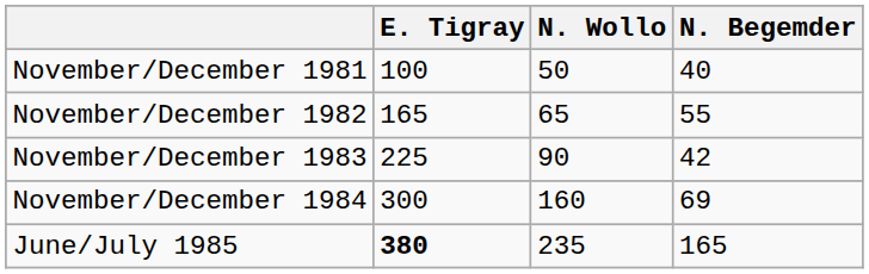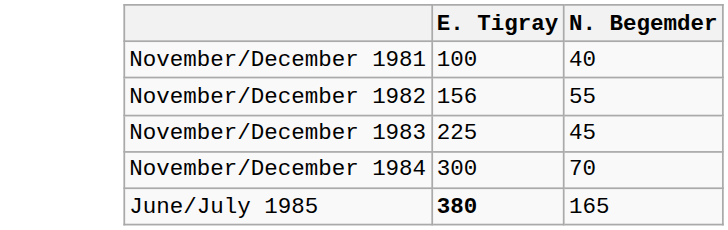 <table class="wikitable" style="float:right;margin:0 0 1em 1em;">
 <tr>
 <th></th>
 <th>E. Tigray</th>
-<th>N. Wollo</th>
 <th>N. Begemder</th>
 </tr>
 <tr>
 <td>November/December 1981</td>
 <td>100</td>
-<td>50</td>
 <td>40</td>
 </tr>
 <tr>
 <td>November/December 1982</td>
-<td>165</td>
-<td>65</td>
+<td>156</td>
 <td>55</td>
 </tr>
 <tr>
 <td>November/December 1983</td>
 <td>225</td>
-<td>90</td>
-<td>42</td>
+<td>45</td>
 </tr>
 <tr>
 <td>November/December 1984</td>
 <td>300</td>
-<td>160</td>
-<td>69</td>
+<td>70</td>
 </tr>
 <tr>
 <td>June/July 1985</td>
 <td><strong>380</strong></td>
-<td>235</td>
 <td>165</td>
 </tr>
 </table>
